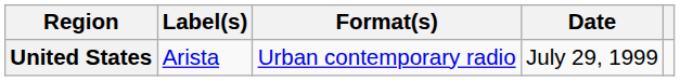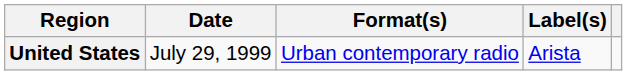 <table class="wikitable plainrowheaders">
 <tr>
 <th scope="col">Region</th>
+<th scope="col">Date</th>
+<th scope="col">Format(s)</th>
 <th scope="col">Label(s)</th>
-<th scope="col">Format(s)</th>
-<th scope="col">Date</th>
 <th scope="col"></th>
 </tr>
 <tr>
 <th scope="row">United States</th>
+<td>July 29, 1999</td>
+<td><a href='#'>Urban contemporary radio</a></td>
 <td><a href='#'>Arista</a></td>
-<td><a href='#'>Urban contemporary radio</a></td>
-<td>July 29, 1999</td>
 <td align="center"></td>
 </tr>
 </table>
